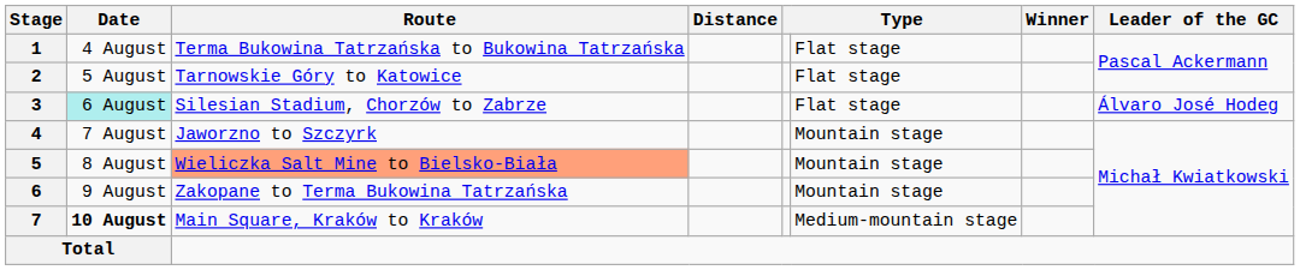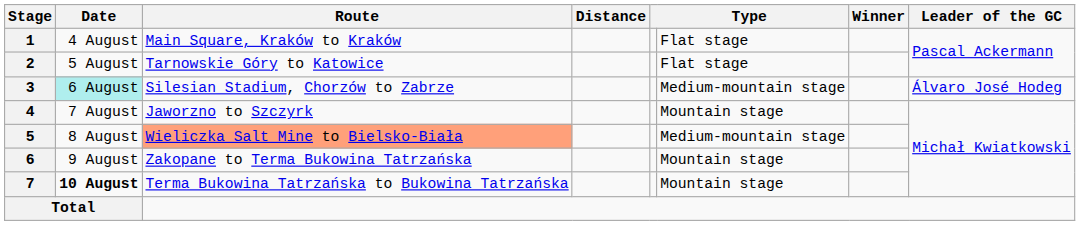 <table class="wikitable">
 <tr>
 <th>Stage</th>
 <th>Date</th>
 <th>Route</th>
 <th>Distance</th>
 <th colspan="2">Type</th>
 <th>Winner</th>
 <th>Leader of the GC</th>
 </tr>
 <tr>
 <th>1</th>
 <td align=right>4 August</td>
-<td><a href='#'>Terma Bukowina Tatrzańska</a> to <a href='#'>Bukowina Tatrzańska</a></td>
+<td><a href='#'>Main Square, Kraków</a> to <a href='#'>Kraków</a></td>
 <td style="text-align:right;"></td>
 <td></td>
 <td>Flat stage</td>
 <td></td>
 <td rowspan="2"><a href='#'>Pascal Ackermann</a></td>
 </tr>
 <tr>
 <th>2</th>
 <td align=right>5 August</td>
 <td><a href='#'>Tarnowskie Góry</a> to <a href='#'>Katowice</a></td>
 <td style="text-align:right;"><s></s><br></td>
 <td></td>
 <td>Flat stage</td>
 <td></td>
 </tr>
 <tr>
 <th>3</th>
 <td align=right style="background: paleturquoise;">6 August</td>
 <td><a href='#'>Silesian Stadium</a>, <a href='#'>Chorzów</a> to <a href='#'>Zabrze</a></td>
 <td style="text-align:right;"></td>
 <td></td>
-<td>Flat stage</td>
+<td>Medium-mountain stage</td>
 <td></td>
 <td rowspan="1"><a href='#'>Álvaro José Hodeg</a></td>
 </tr>
 <tr>
 <th>4</th>
 <td align=right>7 August</td>
 <td><a href='#'>Jaworzno</a> to <a href='#'>Szczyrk</a></td>
 <td style="text-align:right;"></td>
 <td></td>
 <td>Mountain stage</td>
 <td></td>
 <td rowspan="4"><a href='#'>Michał Kwiatkowski</a></td>
 </tr>
 <tr>
 <th>5</th>
 <td align=right>8 August</td>
 <td style="background: lightsalmon;"><a href='#'>Wieliczka Salt Mine</a> to <a href='#'>Bielsko-Biała</a></td>
 <td style="text-align:right;"></td>
 <td></td>
-<td>Mountain stage</td>
+<td>Medium-mountain stage</td>
 <td></td>
 </tr>
 <tr>
 <th>6</th>
 <td align=right>9 August</td>
 <td><a href='#'>Zakopane</a> to <a href='#'>Terma Bukowina Tatrzańska</a></td>
 <td style="text-align:right;"></td>
 <td></td>
 <td>Mountain stage</td>
 <td></td>
 </tr>
 <tr>
 <th>7</th>
 <td align=right><strong>10 August</strong></td>
-<td><a href='#'>Main Square, Kraków</a> to <a href='#'>Kraków</a></td>
+<td><a href='#'>Terma Bukowina Tatrzańska</a> to <a href='#'>Bukowina Tatrzańska</a></td>
 <td style="text-align:right;"></td>
 <td></td>
-<td>Medium-mountain stage</td>
+<td>Mountain stage</td>
 <td></td>
 </tr>
 <tr>
 <th colspan="2">Total</th>
 <td colspan="7" style="text-align:center;"><s></s><br></td>
 </tr>
 </table>
